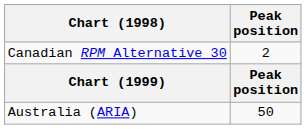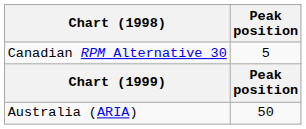 <table class="wikitable">
 <tr>
 <th>Chart (1998)</th>
 <th>Peak<br>position</th>
 </tr>
 <tr>
 <td align="left">Canadian <a href='#'><em>RPM</em> Alternative 30</a></td>
-<td align="center">2</td>
+<td align="center">5</td>
 </tr>
 <tr>
 <th>Chart (1999)</th>
 <th>Peak<br>position</th>
 </tr>
 <tr>
 <td align="left">Australia (<a href='#'>ARIA</a>)</td>
 <td style="text-align:center;">50</td>
 </tr>
 </table>
